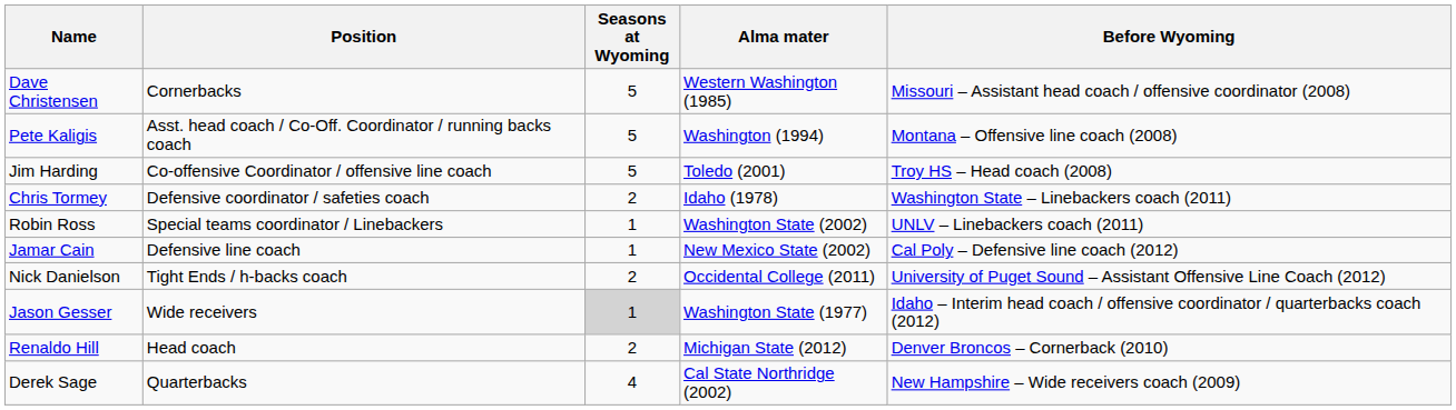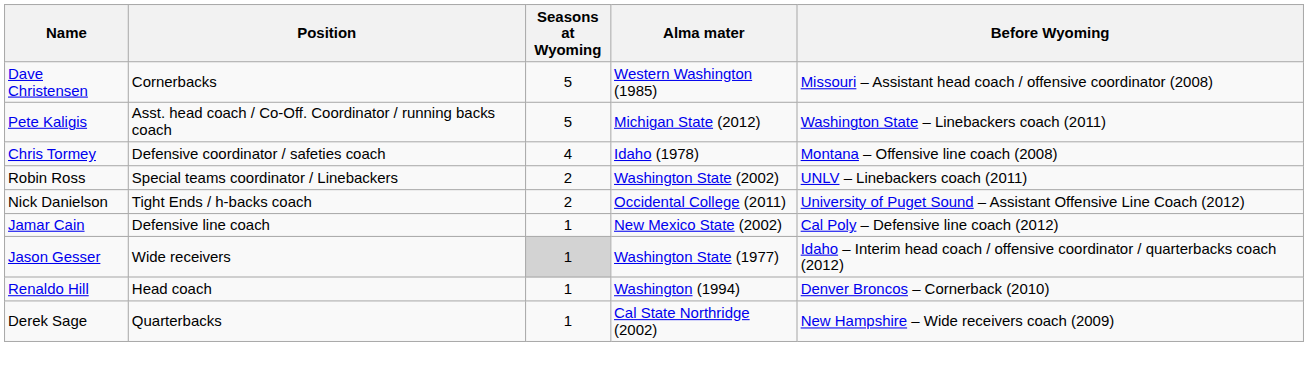 <table class="wikitable" border="1" style="font-size:90%;">
 <tr>
 <th>Name</th>
 <th>Position</th>
 <th>Seasons at<br>Wyoming</th>
 <th>Alma mater</th>
 <th>Before Wyoming</th>
 </tr>
 <tr>
 <td><a href='#'>Dave Christensen</a></td>
 <td>Cornerbacks</td>
 <td align=center>5</td>
 <td><a href='#'>Western Washington</a> (1985)</td>
 <td><a href='#'>Missouri</a> – Assistant head coach / offensive coordinator (2008)</td>
 </tr>
 <tr>
 <td><a href='#'>Pete Kaligis</a></td>
 <td>Asst. head coach / Co-Off. Coordinator / running backs coach</td>
 <td align=center>5</td>
-<td><a href='#'>Washington</a> (1994)</td>
-<td><a href='#'>Montana</a> – Offensive line coach (2008)</td>
-</tr>
-<tr>
-<td>Jim Harding</td>
-<td>Co-offensive Coordinator / offensive line coach</td>
-<td align=center>5</td>
-<td><a href='#'>Toledo</a> (2001)</td>
-<td><a href='#'>Troy HS</a> – Head coach (2008)</td>
+<td><a href='#'>Michigan State</a> (2012)</td>
+<td><a href='#'>Washington State</a> – Linebackers coach (2011)</td>
 </tr>
 <tr>
 <td><a href='#'>Chris Tormey</a></td>
 <td>Defensive coordinator / safeties coach</td>
-<td align=center>2</td>
+<td align=center>4</td>
 <td><a href='#'>Idaho</a> (1978)</td>
-<td><a href='#'>Washington State</a> – Linebackers coach (2011)</td>
+<td><a href='#'>Montana</a> – Offensive line coach (2008)</td>
 </tr>
 <tr>
 <td>Robin Ross</td>
 <td>Special teams coordinator / Linebackers</td>
-<td align=center>1</td>
+<td align=center>2</td>
 <td><a href='#'>Washington State</a> (2002)</td>
 <td><a href='#'>UNLV</a> – Linebackers coach (2011)</td>
+</tr>
+<tr>
+<td>Nick Danielson</td>
+<td>Tight Ends / h-backs coach</td>
+<td align=center>2</td>
+<td><a href='#'>Occidental College</a> (2011)</td>
+<td><a href='#'>University of Puget Sound</a> – Assistant Offensive Line Coach (2012)</td>
 </tr>
 <tr>
 <td><a href='#'>Jamar Cain</a></td>
 <td>Defensive line coach</td>
 <td align=center>1</td>
 <td><a href='#'>New Mexico State</a> (2002)</td>
 <td><a href='#'>Cal Poly</a> – Defensive line coach (2012)</td>
-</tr>
-<tr>
-<td>Nick Danielson</td>
-<td>Tight Ends / h-backs coach</td>
-<td align=center>2</td>
-<td><a href='#'>Occidental College</a> (2011)</td>
-<td><a href='#'>University of Puget Sound</a> – Assistant Offensive Line Coach (2012)</td>
 </tr>
 <tr>
 <td><a href='#'>Jason Gesser</a></td>
 <td>Wide receivers</td>
 <td align=center style="background: lightgrey;">1</td>
 <td><a href='#'>Washington State</a> (1977)</td>
 <td><a href='#'>Idaho</a> – Interim head coach / offensive coordinator / quarterbacks coach (2012)</td>
 </tr>
 <tr>
 <td><a href='#'>Renaldo Hill</a></td>
 <td>Head coach</td>
-<td align=center>2</td>
-<td><a href='#'>Michigan State</a> (2012)</td>
+<td align=center>1</td>
+<td><a href='#'>Washington</a> (1994)</td>
 <td><a href='#'>Denver Broncos</a> – Cornerback (2010)</td>
 </tr>
 <tr>
 <td>Derek Sage</td>
 <td>Quarterbacks</td>
-<td align=center>4</td>
+<td align=center>1</td>
 <td><a href='#'>Cal State Northridge</a> (2002)</td>
 <td><a href='#'>New Hampshire</a> – Wide receivers coach (2009)</td>
 </tr>
 </table>
